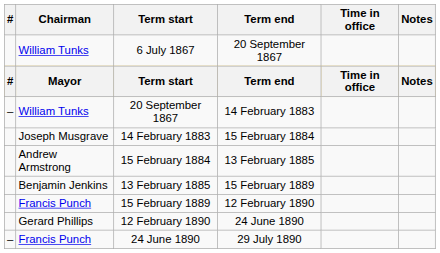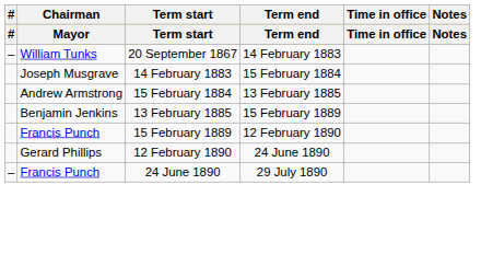 <table class="wikitable sortable">
 <tr>
 <th>#</th>
 <th>Chairman</th>
 <th>Term start</th>
 <th>Term end</th>
 <th>Time in office</th>
 <th>Notes</th>
-</tr>
-<tr>
-<td align=center></td>
-<td><a href='#'>William Tunks</a></td>
-<td align=center>6 July 1867</td>
-<td align=center>20 September 1867</td>
-<td align=right></td>
-<td></td>
 </tr>
 <tr bgcolor="#FFCC33">
 <th>#</th>
 <th>Mayor</th>
 <th>Term start</th>
 <th>Term end</th>
 <th>Time in office</th>
 <th>Notes</th>
 </tr>
 <tr>
 <td align=center>–</td>
 <td><a href='#'>William Tunks</a></td>
 <td align=center>20 September 1867</td>
 <td align=center>14 February 1883</td>
 <td align=right></td>
 <td></td>
 </tr>
 <tr>
 <td align=center></td>
 <td>Joseph Musgrave</td>
 <td align=center>14 February 1883</td>
 <td align=center>15 February 1884</td>
 <td align=right></td>
 <td></td>
 </tr>
 <tr>
 <td align=center></td>
 <td>Andrew Armstrong</td>
 <td align=center>15 February 1884</td>
 <td align=center>13 February 1885</td>
 <td align=right></td>
 <td></td>
 </tr>
 <tr>
 <td align=center></td>
 <td>Benjamin Jenkins</td>
 <td align=center>13 February 1885</td>
 <td align=center>15 February 1889</td>
 <td align=right></td>
 <td></td>
 </tr>
 <tr>
 <td align=center></td>
 <td><a href='#'>Francis Punch</a></td>
 <td align=center>15 February 1889</td>
 <td align=center>12 February 1890</td>
 <td align=right></td>
 <td></td>
 </tr>
 <tr>
 <td align=center></td>
 <td>Gerard Phillips</td>
 <td align=center>12 February 1890</td>
 <td align=center>24 June 1890</td>
 <td align=right></td>
 <td></td>
 </tr>
 <tr>
 <td align=center>–</td>
 <td><a href='#'>Francis Punch</a></td>
 <td align=center>24 June 1890</td>
 <td align=center>29 July 1890</td>
 <td align=right></td>
 <td></td>
 </tr>
 </table>
